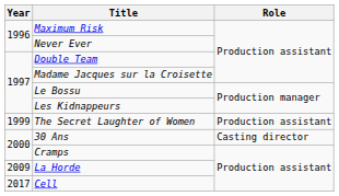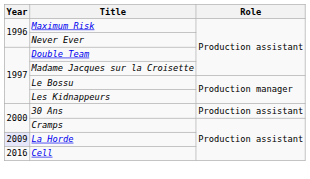 <table class="wikitable">
 <tr>
 <th>Year</th>
 <th>Title</th>
 <th>Role</th>
 </tr>
 <tr>
 <td rowspan=2>1996</td>
 <td><em><a href='#'>Maximum Risk</a></em></td>
 <td rowspan=4>Production assistant</td>
 </tr>
 <tr>
 <td><em>Never Ever</em></td>
 </tr>
 <tr>
 <td rowspan=4>1997</td>
 <td><em><a href='#'>Double Team</a></em></td>
 </tr>
 <tr>
 <td><em>Madame Jacques sur la Croisette</em></td>
 </tr>
 <tr>
 <td><em>Le Bossu</em></td>
 <td rowspan=2>Production manager</td>
 </tr>
 <tr>
 <td><em>Les Kidnappeurs</em></td>
 </tr>
 <tr>
-<td>1999</td>
-<td><em>The Secret Laughter of Women</em></td>
-<td>Production assistant</td>
-</tr>
-<tr>
 <td rowspan=2>2000</td>
 <td><em>30 Ans</em></td>
-<td>Casting director</td>
+<td>Production assistant</td>
 </tr>
 <tr>
 <td><em>Cramps</em></td>
 <td rowspan=3>Production assistant</td>
 </tr>
 <tr>
-<td>2009</td>
+<td style="background: lavender;">2009</td>
 <td><em><a href='#'>La Horde</a></em></td>
 </tr>
 <tr>
-<td>2017</td>
+<td>2016</td>
 <td><em><a href='#'>Cell</a></em></td>
 </tr>
 </table>
